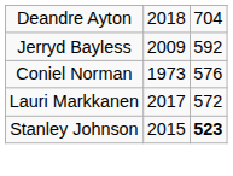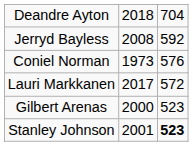 <table class="wikitable" style="text-align: center;">
 <tr>
 <td>Deandre Ayton</td>
 <td>2018</td>
 <td>704</td>
 </tr>
 <tr>
 <td>Jerryd Bayless</td>
-<td>2009</td>
+<td>2008</td>
 <td>592</td>
 </tr>
 <tr>
 <td>Coniel Norman</td>
 <td>1973</td>
 <td>576</td>
 </tr>
 <tr>
 <td>Lauri Markkanen</td>
 <td>2017</td>
 <td>572</td>
 </tr>
 <tr>
+<td>Gilbert Arenas</td>
+<td>2000</td>
+<td>523</td>
+</tr>
+<tr>
 <td>Stanley Johnson</td>
-<td>2015</td>
+<td>2001</td>
 <td><strong>523</strong></td>
 </tr>
 </table>
